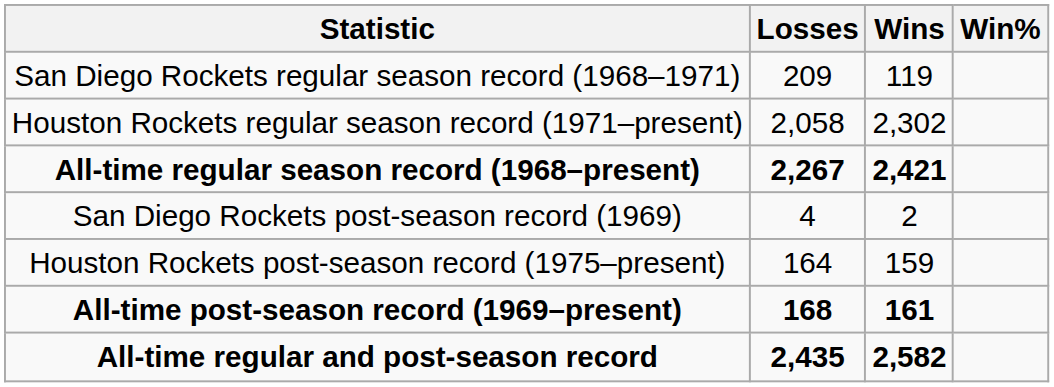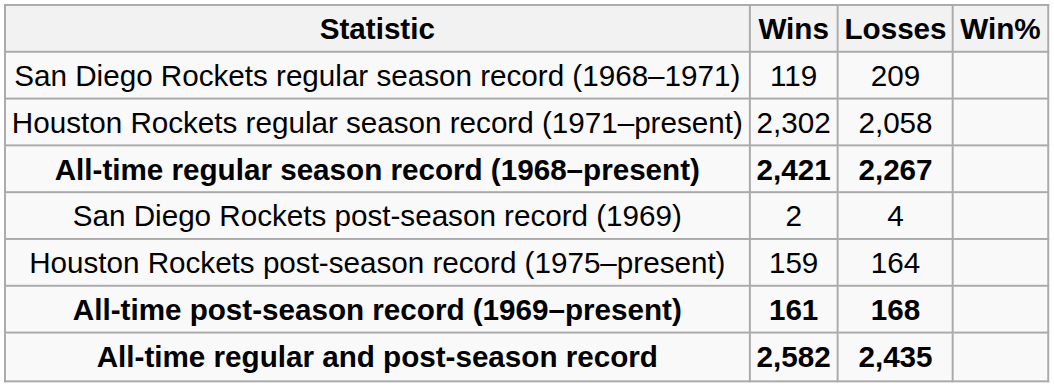 <table class="wikitable" style="text-align:center; font-size:95%">
 <tr>
 <th>Statistic</th>
+<th>Wins</th>
 <th>Losses</th>
-<th>Wins</th>
 <th>Win%</th>
 </tr>
 <tr>
 <td>San Diego Rockets regular season record (1968–1971)</td>
+<td>119</td>
 <td>209</td>
-<td>119</td>
 <td></td>
 </tr>
 <tr>
 <td>Houston Rockets regular season record (1971–present)</td>
+<td>2,302</td>
 <td>2,058</td>
-<td>2,302</td>
 <td></td>
 </tr>
 <tr>
 <td><strong>All-time regular season record (1968–present)</strong></td>
+<td><strong>2,421</strong></td>
 <td><strong>2,267</strong></td>
-<td><strong>2,421</strong></td>
 <td><strong></strong></td>
 </tr>
 <tr>
 <td>San Diego Rockets post-season record (1969)</td>
+<td>2</td>
 <td>4</td>
-<td>2</td>
 <td></td>
 </tr>
 <tr>
 <td>Houston Rockets post-season record (1975–present)</td>
+<td>159</td>
 <td>164</td>
-<td>159</td>
 <td></td>
 </tr>
 <tr>
 <td><strong>All-time post-season record (1969–present)</strong></td>
+<td><strong>161</strong></td>
 <td><strong>168</strong></td>
-<td><strong>161</strong></td>
 <td><strong></strong></td>
 </tr>
 <tr>
 <td><strong>All-time regular and post-season record</strong></td>
+<td><strong>2,582</strong></td>
 <td><strong>2,435</strong></td>
-<td><strong>2,582</strong></td>
 <td><strong></strong></td>
 </tr>
 </table>
